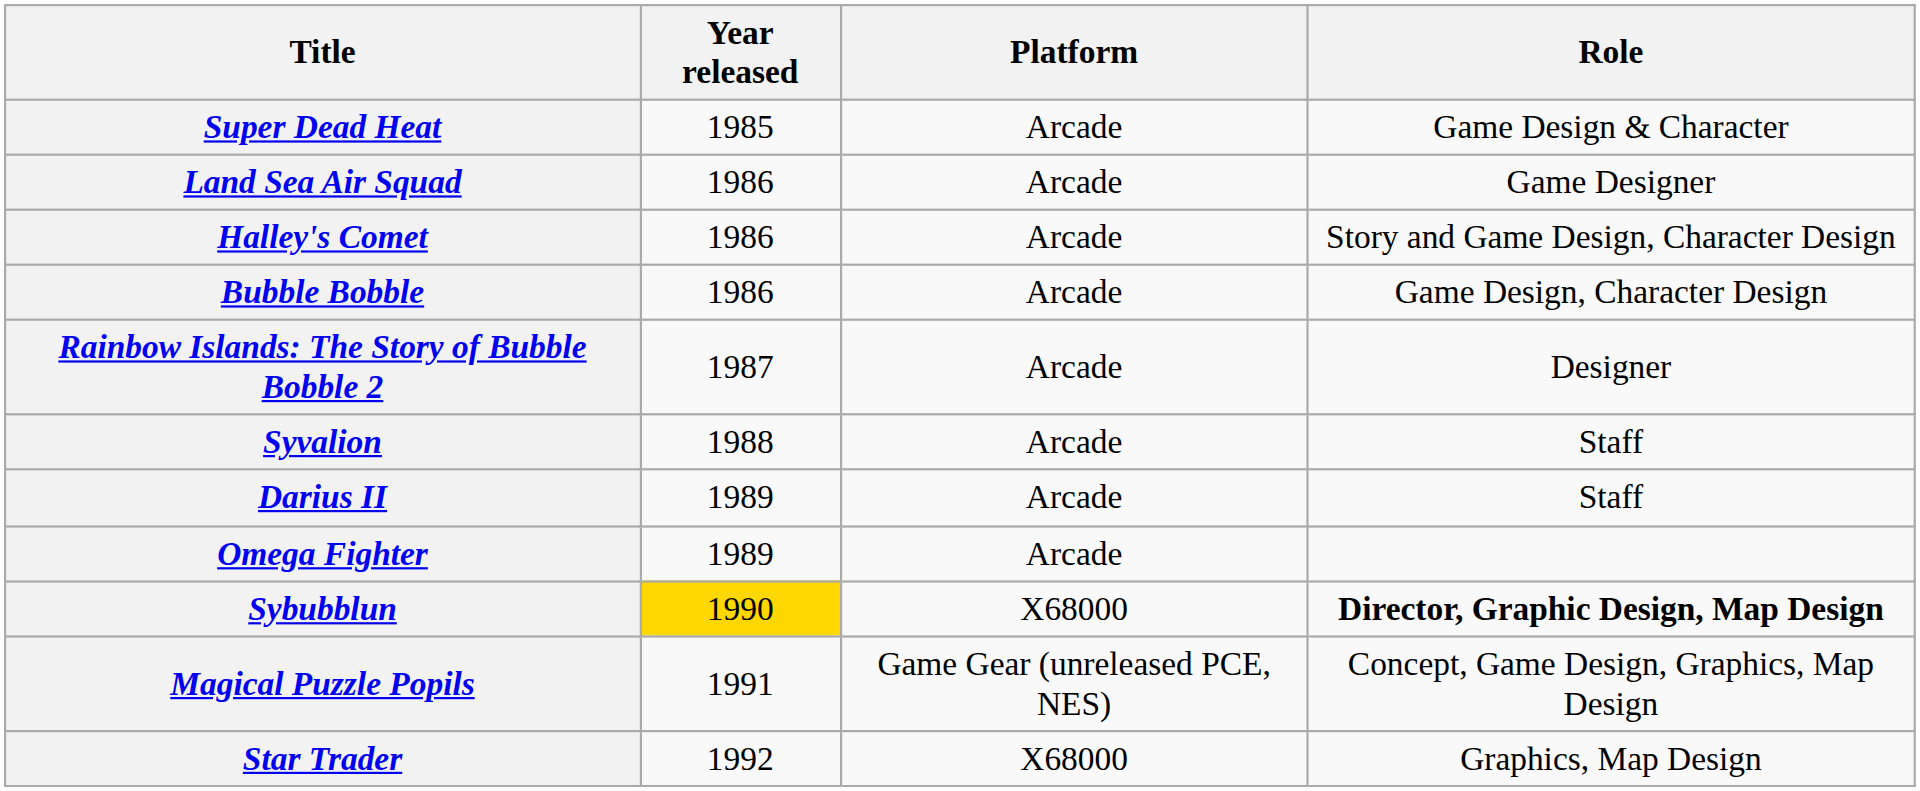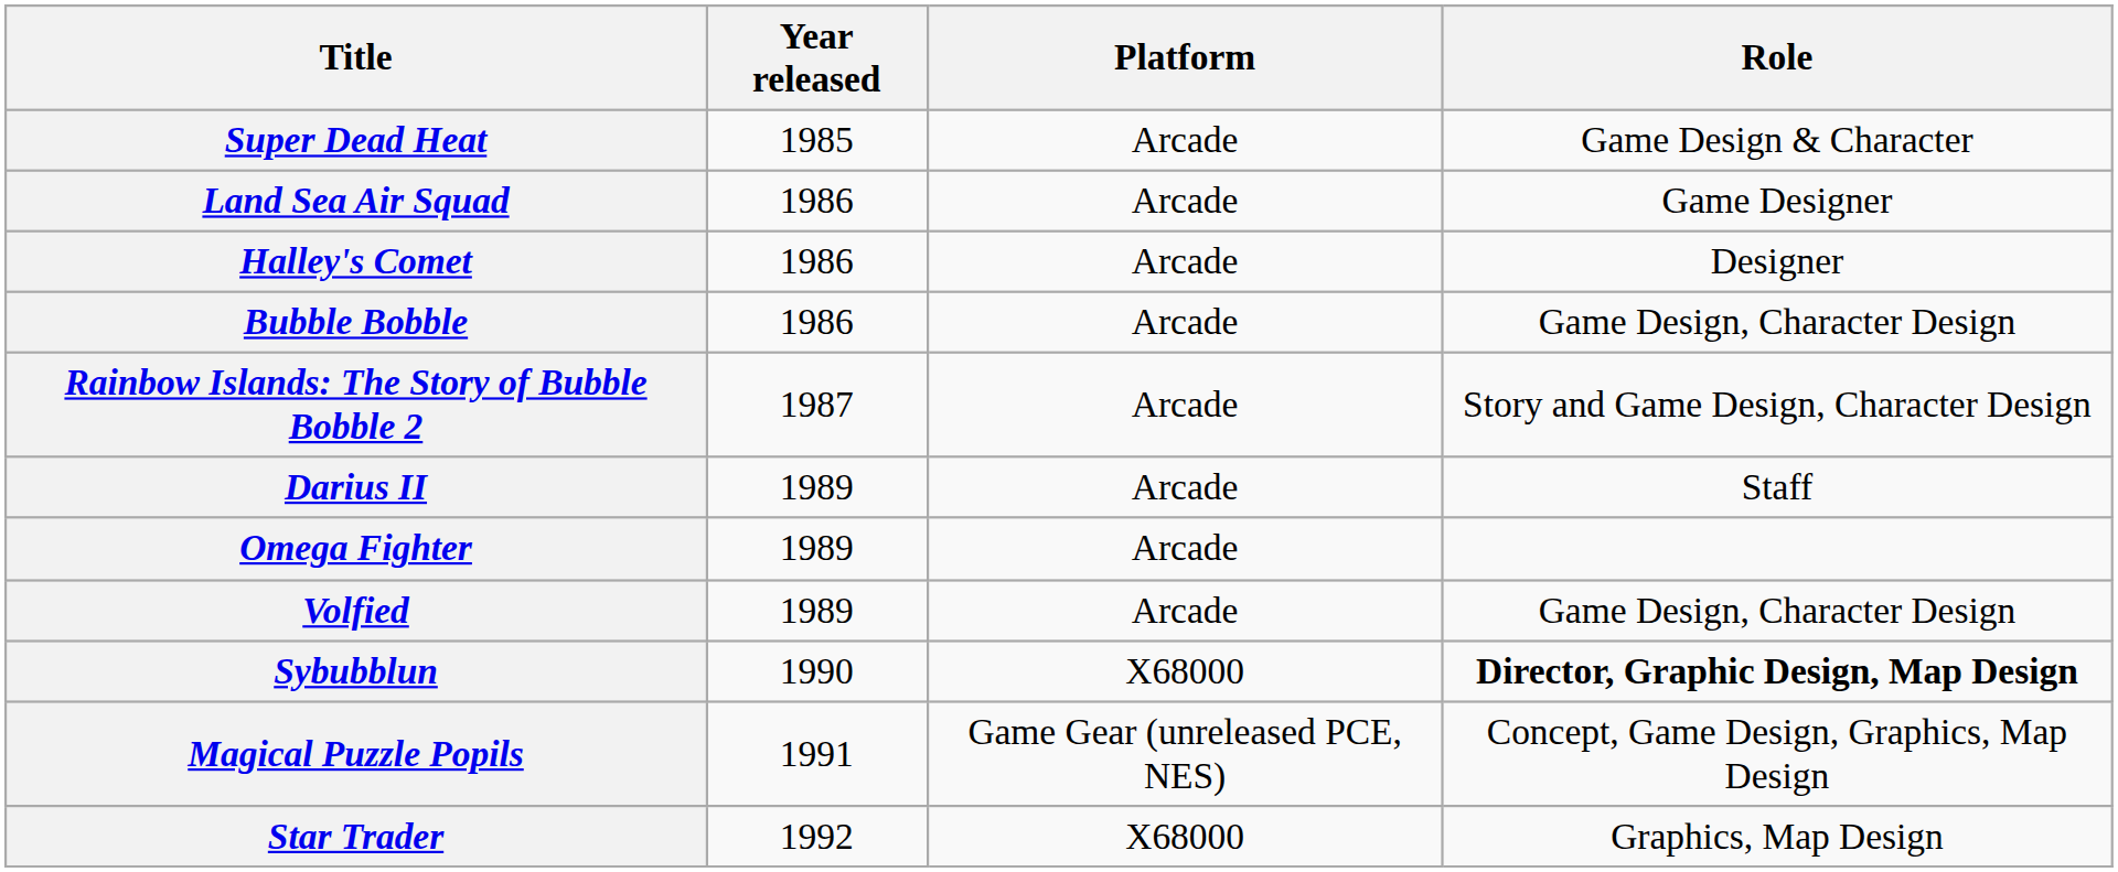 <table class="wikitable" style="font-size: 95%; text-align: center;">
 <tr>
 <th>Title</th>
 <th>Year released</th>
 <th>Platform</th>
 <th>Role</th>
 </tr>
 <tr>
 <th><em><a href='#'>Super Dead Heat</a></em></th>
 <td>1985</td>
 <td>Arcade</td>
 <td>Game Design & Character </td>
 </tr>
 <tr>
 <th><em><a href='#'>Land Sea Air Squad</a></em></th>
 <td>1986</td>
 <td>Arcade</td>
 <td>Game Designer</td>
 </tr>
 <tr>
 <th><em><a href='#'>Halley's Comet</a></em></th>
 <td>1986</td>
 <td>Arcade</td>
-<td>Story and Game Design, Character Design</td>
+<td>Designer</td>
 </tr>
 <tr>
 <th><em><a href='#'>Bubble Bobble</a></em></th>
 <td>1986</td>
 <td>Arcade</td>
 <td>Game Design, Character Design</td>
 </tr>
 <tr>
 <th><em><a href='#'>Rainbow Islands: The Story of Bubble Bobble 2</a></em></th>
 <td>1987</td>
 <td>Arcade</td>
-<td>Designer</td>
-</tr>
-<tr>
-<th><em><a href='#'>Syvalion</a></em></th>
-<td>1988</td>
-<td>Arcade</td>
-<td>Staff</td>
+<td>Story and Game Design, Character Design</td>
 </tr>
 <tr>
 <th><em><a href='#'>Darius II</a></em></th>
 <td>1989</td>
 <td>Arcade</td>
 <td>Staff </td>
 </tr>
 <tr>
 <th><em><a href='#'>Omega Fighter</a></em></th>
 <td>1989</td>
 <td>Arcade</td>
 <td></td>
 </tr>
 <tr>
+<th><em><a href='#'>Volfied</a></em></th>
+<td>1989</td>
+<td>Arcade</td>
+<td>Game Design, Character Design</td>
+</tr>
+<tr>
 <th><em><a href='#'>Sybubblun</a></em></th>
-<td style="background: gold;">1990</td>
+<td>1990</td>
 <td>X68000</td>
 <td><strong>Director, Graphic Design, Map Design </strong></td>
 </tr>
 <tr>
 <th><em><a href='#'>Magical Puzzle Popils</a></em></th>
 <td>1991</td>
 <td>Game Gear (unreleased PCE, NES)</td>
 <td>Concept, Game Design, Graphics, Map Design</td>
 </tr>
 <tr>
 <th><em><a href='#'>Star Trader</a></em></th>
 <td>1992</td>
 <td>X68000</td>
 <td>Graphics, Map Design</td>
 </tr>
 </table>
